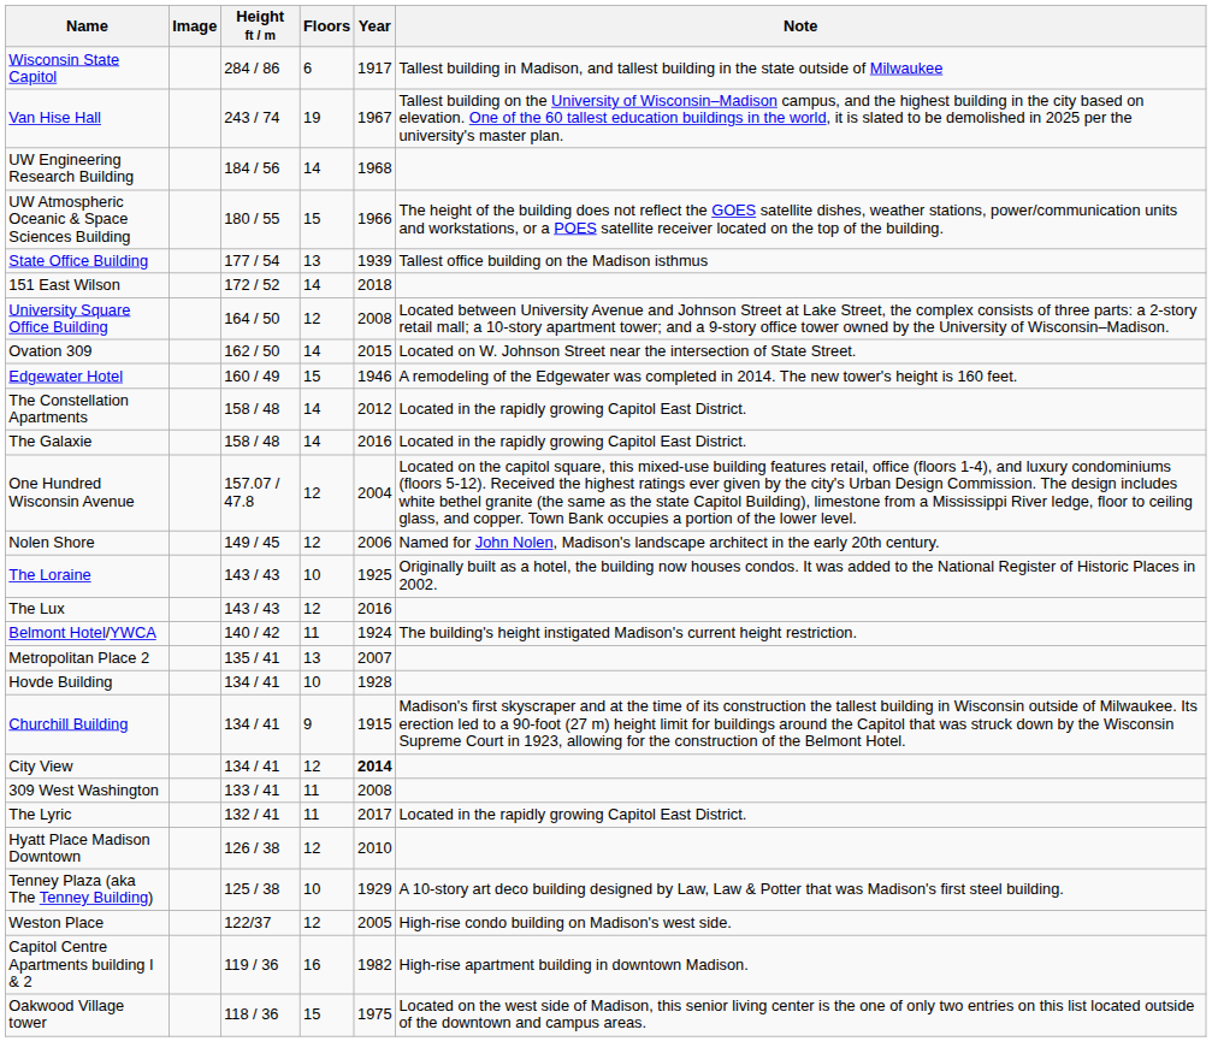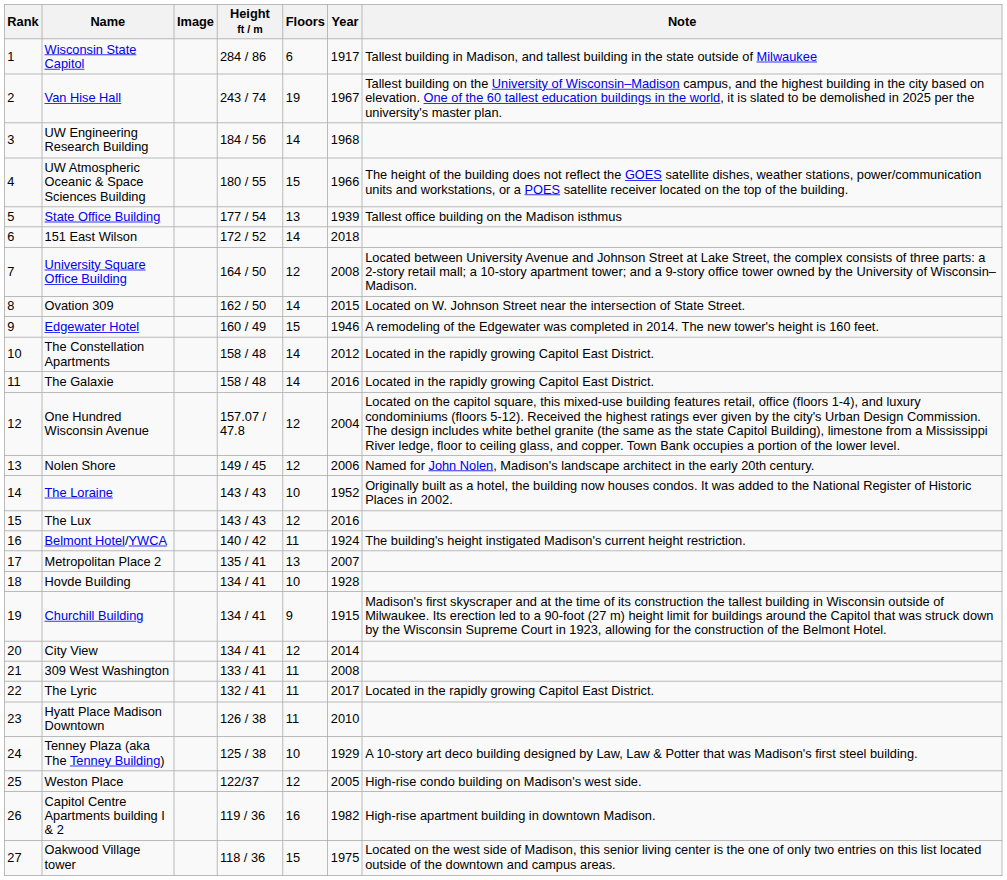 <table class="wikitable sortable">
 <tr>
+<th>Rank</th>
 <th>Name</th>
 <th>Image</th>
 <th width="75">Height<br><small>ft / m</small></th>
 <th>Floors</th>
 <th>Year</th>
 <th class="unsortable">Note</th>
 </tr>
 <tr>
+<td>1</td>
 <td><a href='#'>Wisconsin State Capitol</a></td>
 <td></td>
 <td>284 / 86</td>
 <td>6</td>
 <td>1917</td>
 <td>Tallest building in Madison, and tallest building in the state outside of <a href='#'>Milwaukee</a></td>
 </tr>
 <tr>
+<td>2</td>
 <td><a href='#'>Van Hise Hall</a></td>
 <td></td>
 <td>243 / 74</td>
 <td>19</td>
 <td>1967</td>
 <td>Tallest building on the <a href='#'>University of Wisconsin–Madison</a> campus, and the highest building in the city based on elevation. <a href='#'>One of the 60 tallest education buildings in the world</a>, it is slated to be demolished in 2025 per the university's master plan.</td>
 </tr>
 <tr>
+<td>3</td>
 <td>UW Engineering Research Building</td>
 <td></td>
 <td>184 / 56</td>
 <td>14</td>
 <td>1968</td>
 <td></td>
 </tr>
 <tr>
+<td>4</td>
 <td>UW Atmospheric Oceanic & Space Sciences Building</td>
 <td></td>
 <td>180 / 55</td>
 <td>15</td>
 <td>1966</td>
 <td>The height of the building does not reflect the <a href='#'>GOES</a> satellite dishes, weather stations, power/communication units and workstations, or a <a href='#'>POES</a> satellite receiver located on the top of the building.</td>
 </tr>
 <tr>
+<td>5</td>
 <td><a href='#'>State Office Building</a></td>
 <td></td>
 <td>177 / 54</td>
 <td>13</td>
 <td>1939</td>
 <td>Tallest office building on the Madison isthmus</td>
 </tr>
 <tr>
+<td>6</td>
 <td>151 East Wilson</td>
 <td></td>
 <td>172 / 52</td>
 <td>14</td>
 <td>2018</td>
 <td></td>
 </tr>
 <tr>
+<td>7</td>
 <td><a href='#'>University Square Office Building</a></td>
 <td></td>
 <td>164 / 50</td>
 <td>12</td>
 <td>2008</td>
 <td>Located between University Avenue and Johnson Street at Lake Street, the complex consists of three parts: a 2-story retail mall; a 10-story apartment tower; and a 9-story office tower owned by the University of Wisconsin–Madison.</td>
 </tr>
 <tr>
+<td>8</td>
 <td>Ovation 309</td>
 <td></td>
 <td>162 / 50</td>
 <td>14</td>
 <td>2015</td>
 <td>Located on W. Johnson Street near the intersection of State Street.</td>
 </tr>
 <tr>
+<td>9</td>
 <td><a href='#'>Edgewater Hotel</a></td>
 <td></td>
 <td>160 / 49</td>
 <td>15</td>
 <td>1946</td>
 <td>A remodeling of the Edgewater was completed in 2014. The new tower's height is 160 feet.</td>
 </tr>
 <tr>
+<td>10</td>
 <td>The Constellation Apartments</td>
 <td></td>
 <td>158 / 48</td>
 <td>14</td>
 <td>2012</td>
 <td>Located in the rapidly growing Capitol East District.</td>
 </tr>
 <tr>
+<td>11</td>
 <td>The Galaxie</td>
 <td></td>
 <td>158 / 48</td>
 <td>14</td>
 <td>2016</td>
 <td>Located in the rapidly growing Capitol East District.</td>
 </tr>
 <tr>
+<td>12</td>
 <td>One Hundred Wisconsin Avenue</td>
 <td></td>
 <td>157.07 / 47.8</td>
 <td>12</td>
 <td>2004</td>
 <td>Located on the capitol square, this mixed-use building features retail, office (floors 1-4), and luxury condominiums (floors 5-12). Received the highest ratings ever given by the city's Urban Design Commission. The design includes white bethel granite (the same as the state Capitol Building), limestone from a Mississippi River ledge, floor to ceiling glass, and copper. Town Bank occupies a portion of the lower level.</td>
 </tr>
 <tr>
+<td>13</td>
 <td>Nolen Shore</td>
 <td></td>
 <td>149 / 45</td>
 <td>12</td>
 <td>2006</td>
 <td>Named for <a href='#'>John Nolen</a>, Madison's landscape architect in the early 20th century.</td>
 </tr>
 <tr>
+<td>14</td>
 <td><a href='#'>The Loraine</a></td>
 <td></td>
 <td>143 / 43</td>
 <td>10</td>
-<td>1925</td>
+<td>1952</td>
 <td>Originally built as a hotel, the building now houses condos.  It was added to the National Register of Historic Places in 2002.</td>
 </tr>
 <tr>
+<td>15</td>
 <td>The Lux</td>
 <td></td>
 <td>143 / 43</td>
 <td>12</td>
 <td>2016</td>
 <td></td>
 </tr>
 <tr>
+<td>16</td>
 <td><a href='#'>Belmont Hotel</a>/<a href='#'>YWCA</a></td>
 <td></td>
 <td>140 / 42</td>
 <td>11</td>
 <td>1924</td>
 <td>The building's height instigated Madison's current height restriction.</td>
 </tr>
 <tr>
+<td>17</td>
 <td>Metropolitan Place 2</td>
 <td></td>
 <td>135 / 41</td>
 <td>13</td>
 <td>2007</td>
 <td></td>
 </tr>
 <tr>
+<td>18</td>
 <td>Hovde Building</td>
 <td></td>
 <td>134 / 41</td>
 <td>10</td>
 <td>1928</td>
 <td></td>
 </tr>
 <tr>
+<td>19</td>
 <td><a href='#'>Churchill Building</a></td>
 <td></td>
 <td>134 / 41</td>
 <td>9</td>
 <td>1915</td>
 <td>Madison's first skyscraper and at the time of its construction the tallest building in Wisconsin outside of Milwaukee. Its erection led to a 90-foot (27 m) height limit for buildings around the Capitol that was struck down by the Wisconsin Supreme Court in 1923, allowing for the construction of the Belmont Hotel.</td>
 </tr>
 <tr>
+<td>20</td>
 <td>City View</td>
 <td></td>
 <td>134 / 41</td>
 <td>12</td>
-<td><strong>2014</strong></td>
+<td>2014</td>
 <td></td>
 </tr>
 <tr>
+<td>21</td>
 <td>309 West Washington</td>
 <td></td>
 <td>133 / 41</td>
 <td>11</td>
 <td>2008</td>
 <td></td>
 </tr>
 <tr>
+<td>22</td>
 <td>The Lyric</td>
 <td></td>
 <td>132 / 41</td>
 <td>11</td>
 <td>2017</td>
 <td>Located in the rapidly growing Capitol East District.</td>
 </tr>
 <tr>
+<td>23</td>
 <td>Hyatt Place Madison Downtown</td>
 <td></td>
 <td>126 / 38</td>
-<td>12</td>
+<td>11</td>
 <td>2010</td>
 <td></td>
 </tr>
 <tr>
+<td>24</td>
 <td>Tenney Plaza (aka The <a href='#'>Tenney Building</a>)</td>
 <td></td>
 <td>125 / 38</td>
 <td>10</td>
 <td>1929</td>
 <td>A 10-story art deco building designed by Law, Law & Potter that was Madison's first steel building.</td>
 </tr>
 <tr>
+<td>25</td>
 <td>Weston Place</td>
 <td></td>
 <td>122/37</td>
 <td>12</td>
 <td>2005</td>
 <td>High-rise condo building on Madison's west side.</td>
 </tr>
 <tr>
+<td>26</td>
 <td>Capitol Centre Apartments building I & 2</td>
 <td></td>
 <td>119 / 36</td>
 <td>16</td>
 <td>1982</td>
 <td>High-rise apartment building in downtown Madison.</td>
 </tr>
 <tr>
+<td>27</td>
 <td>Oakwood Village tower</td>
 <td></td>
 <td>118 / 36</td>
 <td>15</td>
 <td>1975</td>
 <td>Located on the west side of Madison, this senior living center is the one of only two entries on this list located outside of the downtown and campus areas.</td>
 </tr>
 </table>
